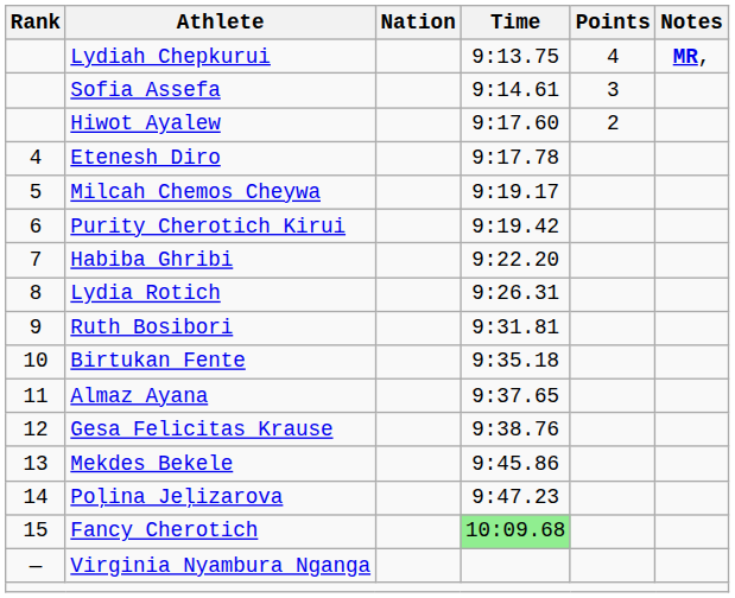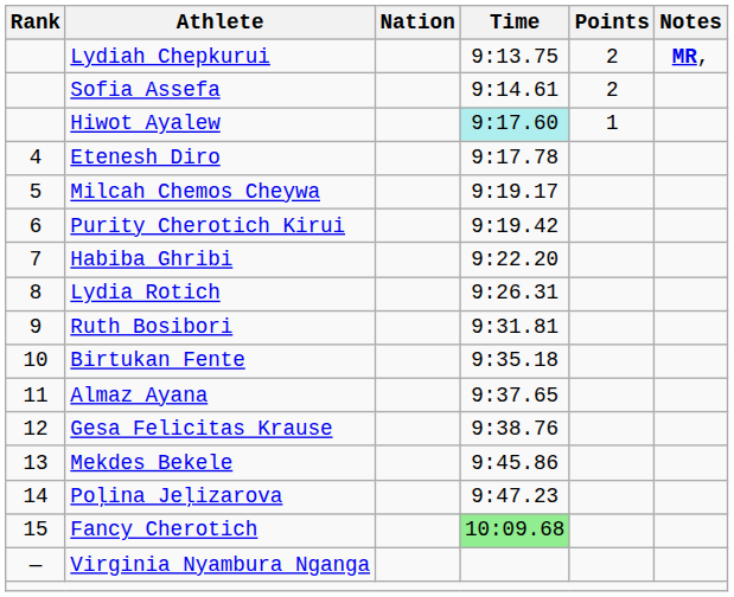 <table class="wikitable mw-datatable sortable" style="text-align:center;">
 <tr>
 <th>Rank</th>
 <th>Athlete</th>
 <th>Nation</th>
 <th>Time</th>
 <th>Points</th>
 <th>Notes</th>
 </tr>
 <tr>
 <td></td>
 <td align=left><a href='#'>Lydiah Chepkurui</a></td>
 <td align=left></td>
 <td>9:13.75</td>
-<td>4</td>
+<td>2</td>
 <td><strong><a href='#'>MR</a></strong>, </td>
 </tr>
 <tr>
 <td></td>
 <td align=left><a href='#'>Sofia Assefa</a></td>
 <td align=left></td>
 <td>9:14.61</td>
-<td>3</td>
+<td>2</td>
 <td></td>
 </tr>
 <tr>
 <td></td>
 <td align=left><a href='#'>Hiwot Ayalew</a></td>
 <td align=left></td>
-<td>9:17.60</td>
-<td>2</td>
+<td style="background: paleturquoise;">9:17.60</td>
+<td>1</td>
 <td></td>
 </tr>
 <tr>
 <td>4</td>
 <td align=left><a href='#'>Etenesh Diro</a></td>
 <td align=left></td>
 <td>9:17.78</td>
 <td></td>
 <td></td>
 </tr>
 <tr>
 <td>5</td>
 <td align=left><a href='#'>Milcah Chemos Cheywa</a></td>
 <td align=left></td>
 <td>9:19.17</td>
 <td></td>
 <td></td>
 </tr>
 <tr>
 <td>6</td>
 <td align=left><a href='#'>Purity Cherotich Kirui</a></td>
 <td align=left></td>
 <td>9:19.42</td>
 <td></td>
 <td></td>
 </tr>
 <tr>
 <td>7</td>
 <td align=left><a href='#'>Habiba Ghribi</a></td>
 <td align=left></td>
 <td>9:22.20</td>
 <td></td>
 <td></td>
 </tr>
 <tr>
 <td>8</td>
 <td align=left><a href='#'>Lydia Rotich</a></td>
 <td align=left></td>
 <td>9:26.31</td>
 <td></td>
 <td></td>
 </tr>
 <tr>
 <td>9</td>
 <td align=left><a href='#'>Ruth Bosibori</a></td>
 <td align=left></td>
 <td>9:31.81</td>
 <td></td>
 <td></td>
 </tr>
 <tr>
 <td>10</td>
 <td align=left><a href='#'>Birtukan Fente</a></td>
 <td align=left></td>
 <td>9:35.18</td>
 <td></td>
 <td></td>
 </tr>
 <tr>
 <td>11</td>
 <td align=left><a href='#'>Almaz Ayana</a></td>
 <td align=left></td>
 <td>9:37.65</td>
 <td></td>
 <td></td>
 </tr>
 <tr>
 <td>12</td>
 <td align=left><a href='#'>Gesa Felicitas Krause</a></td>
 <td align=left></td>
 <td>9:38.76</td>
 <td></td>
 <td></td>
 </tr>
 <tr>
 <td>13</td>
 <td align=left><a href='#'>Mekdes Bekele</a></td>
 <td align=left></td>
 <td>9:45.86</td>
 <td></td>
 <td></td>
 </tr>
 <tr>
 <td>14</td>
 <td align=left><a href='#'>Poļina Jeļizarova</a></td>
 <td align=left></td>
 <td>9:47.23</td>
 <td></td>
 <td></td>
 </tr>
 <tr>
 <td>15</td>
 <td align=left><a href='#'>Fancy Cherotich</a></td>
 <td align=left></td>
 <td style="background: lightgreen;">10:09.68</td>
 <td></td>
 <td></td>
 </tr>
 <tr>
 <td>—</td>
 <td align=left><a href='#'>Virginia Nyambura Nganga</a></td>
 <td align=left></td>
 <td></td>
 <td></td>
 <td></td>
 </tr>
 <tr class="sortbottom">
 <td colspan=6></td>
 </tr>
 </table>
